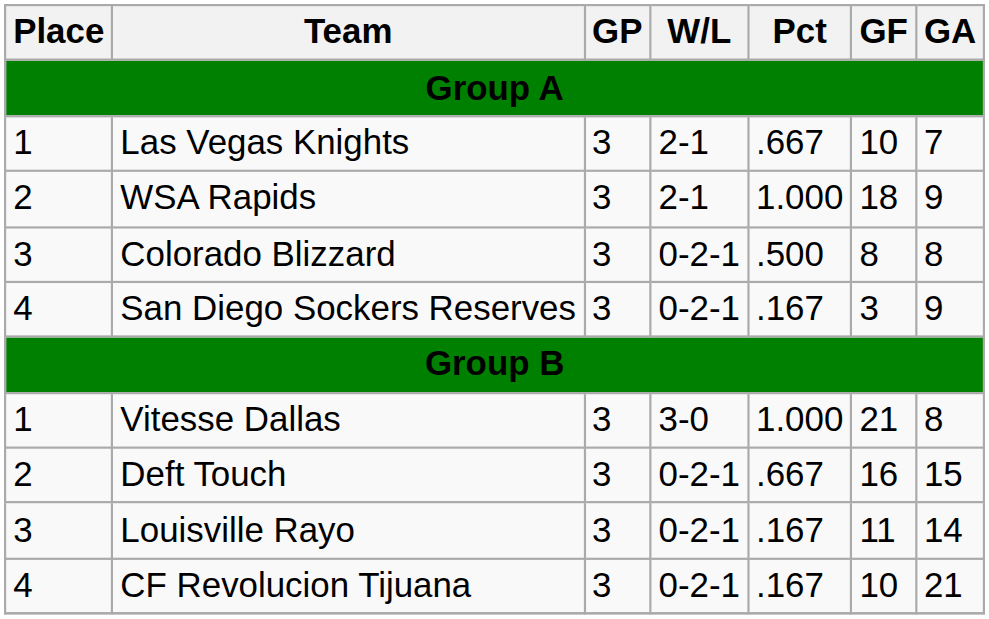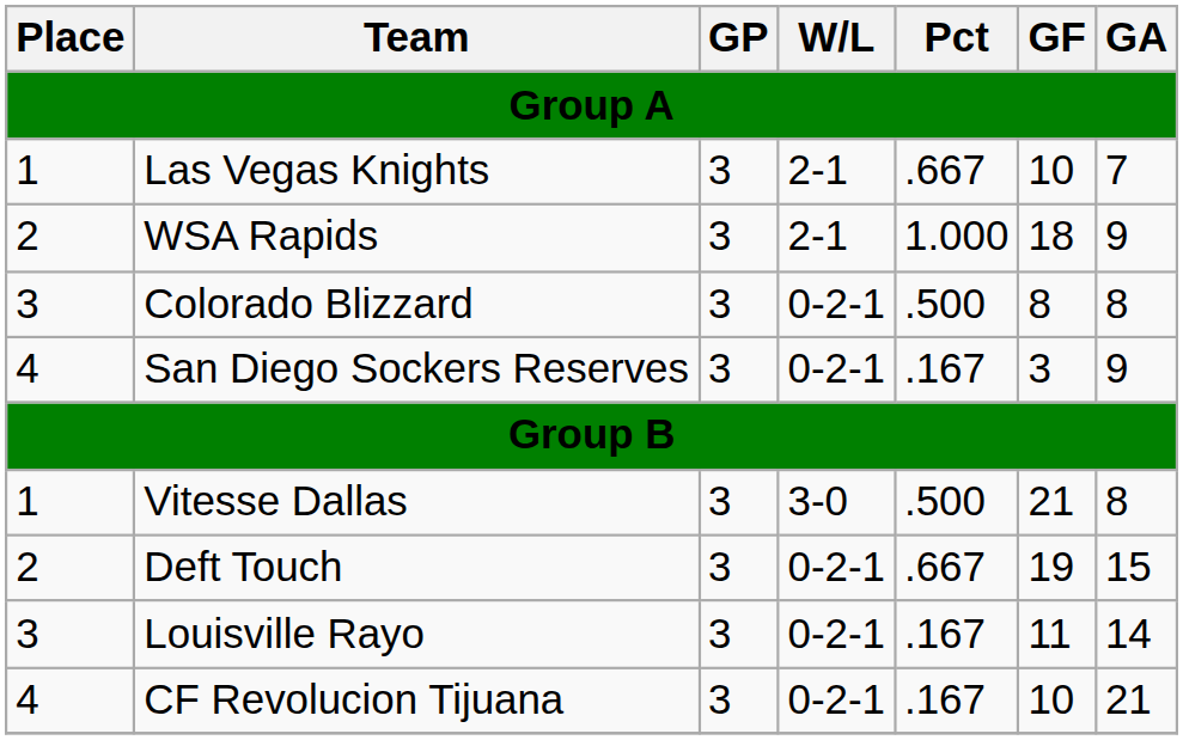 <table class="wikitable">
 <tr>
 <th>Place</th>
 <th>Team</th>
 <th>GP</th>
 <th>W/L</th>
 <th>Pct</th>
 <th>GF</th>
 <th>GA</th>
 </tr>
 <tr>
 <th style=background-color:Green colspan=9><span>Group A</span></th>
 </tr>
 <tr>
 <td>1</td>
 <td>Las Vegas Knights</td>
 <td>3</td>
 <td>2-1</td>
 <td>.667</td>
 <td>10</td>
 <td>7</td>
 </tr>
 <tr>
 <td>2</td>
 <td>WSA Rapids</td>
 <td>3</td>
 <td>2-1</td>
 <td>1.000</td>
 <td>18</td>
 <td>9</td>
 </tr>
 <tr>
 <td>3</td>
 <td>Colorado Blizzard</td>
 <td>3</td>
 <td>0-2-1</td>
 <td>.500</td>
 <td>8</td>
 <td>8</td>
 </tr>
 <tr>
 <td>4</td>
 <td>San Diego Sockers Reserves</td>
 <td>3</td>
 <td>0-2-1</td>
 <td>.167</td>
 <td>3</td>
 <td>9</td>
 </tr>
 <tr>
 <th style=background-color:Green colspan=9><span>Group B</span></th>
 </tr>
 <tr>
 <td>1</td>
 <td>Vitesse Dallas</td>
 <td>3</td>
 <td>3-0</td>
-<td>1.000</td>
+<td>.500</td>
 <td>21</td>
 <td>8</td>
 </tr>
 <tr>
 <td>2</td>
 <td>Deft Touch</td>
 <td>3</td>
 <td>0-2-1</td>
 <td>.667</td>
-<td>16</td>
+<td>19</td>
 <td>15</td>
 </tr>
 <tr>
 <td>3</td>
 <td>Louisville Rayo</td>
 <td>3</td>
 <td>0-2-1</td>
 <td>.167</td>
 <td>11</td>
 <td>14</td>
 </tr>
 <tr>
 <td>4</td>
 <td>CF Revolucion Tijuana</td>
 <td>3</td>
 <td>0-2-1</td>
 <td>.167</td>
 <td>10</td>
 <td>21</td>
 </tr>
 <tr>
 </tr>
 </table>
